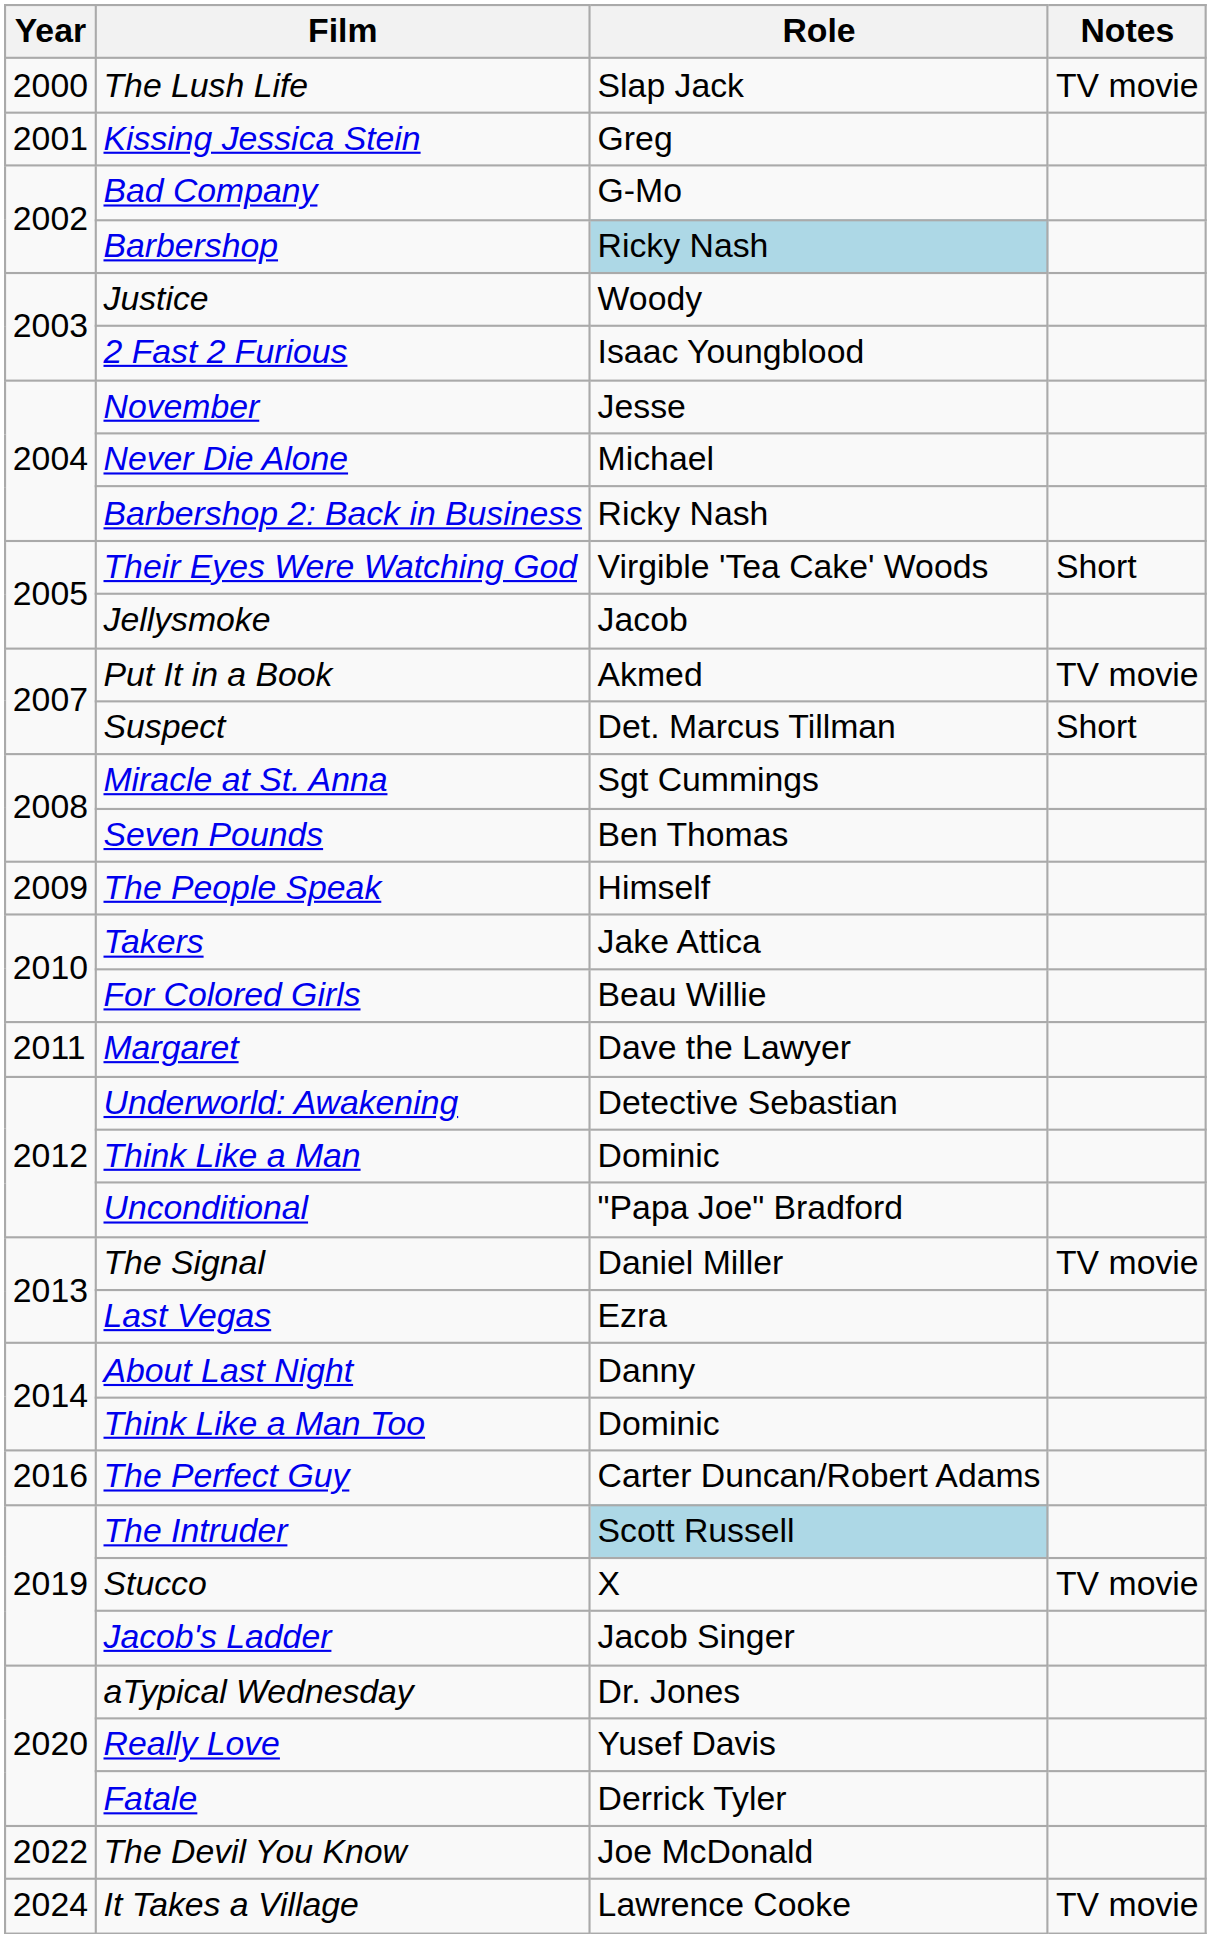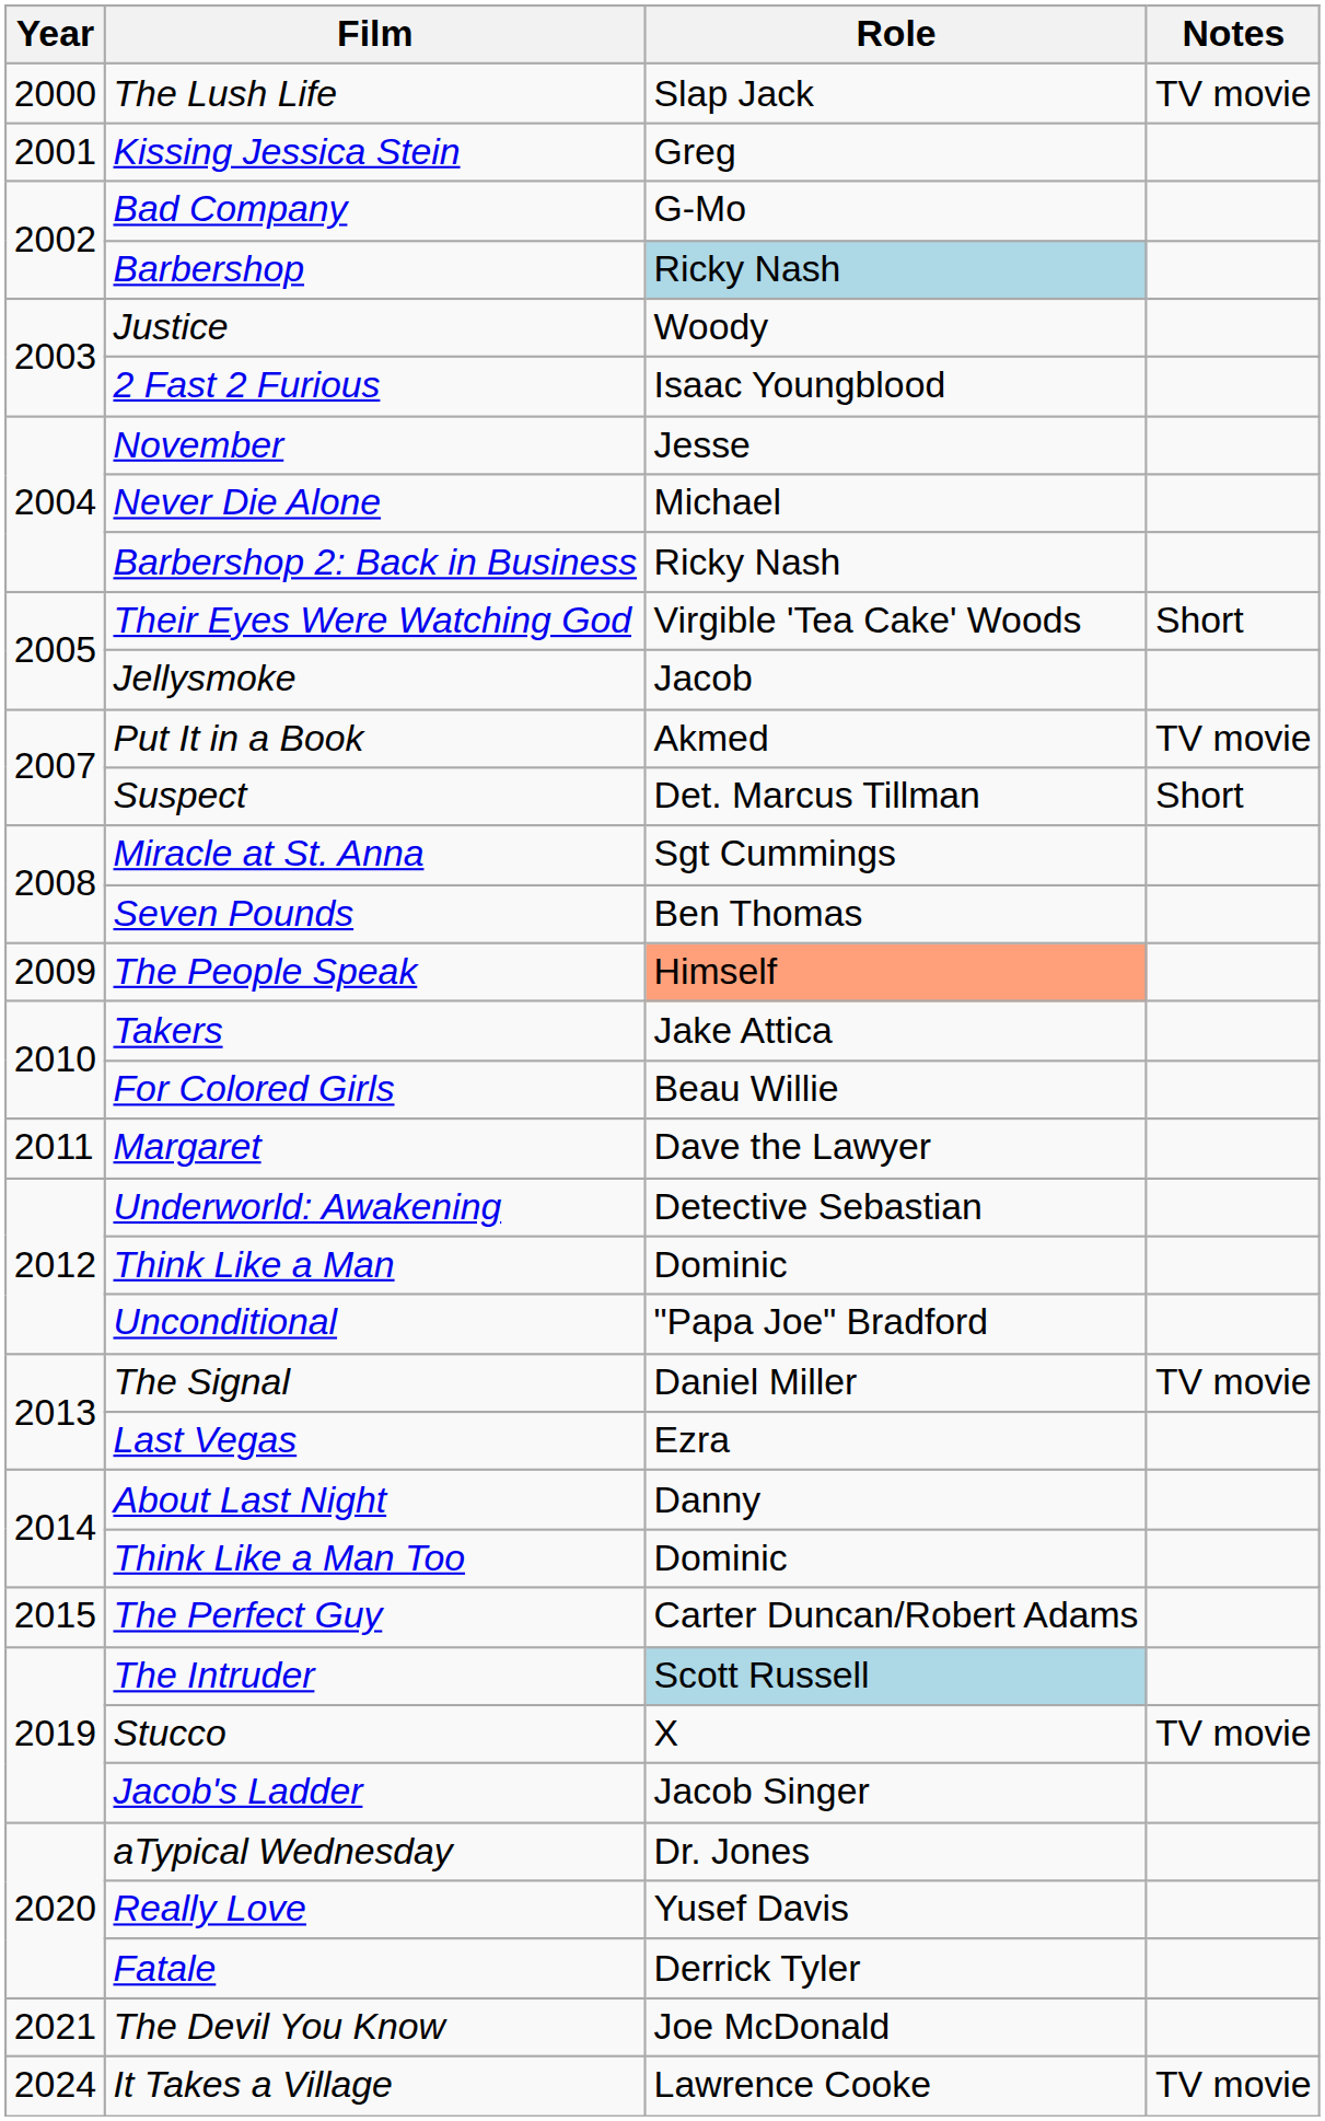 <table class="wikitable sortable">
 <tr>
 <th>Year</th>
 <th>Film</th>
 <th>Role</th>
 <th>Notes</th>
 </tr>
 <tr>
 <td>2000</td>
 <td><em>The Lush Life</em></td>
 <td>Slap Jack</td>
 <td>TV movie</td>
 </tr>
 <tr>
 <td>2001</td>
 <td><em><a href='#'>Kissing Jessica Stein</a></em></td>
 <td>Greg</td>
 <td></td>
 </tr>
 <tr>
 <td rowspan="2">2002</td>
 <td><em><a href='#'>Bad Company</a></em></td>
 <td>G-Mo</td>
 <td></td>
 </tr>
 <tr>
 <td><em><a href='#'>Barbershop</a></em></td>
 <td style="background: lightblue;">Ricky Nash</td>
 <td></td>
 </tr>
 <tr>
 <td rowspan="2">2003</td>
 <td><em>Justice</em></td>
 <td>Woody</td>
 <td></td>
 </tr>
 <tr>
 <td><em><a href='#'>2 Fast 2 Furious</a></em></td>
 <td>Isaac Youngblood</td>
 <td></td>
 </tr>
 <tr>
 <td rowspan="3">2004</td>
 <td><em><a href='#'>November</a></em></td>
 <td>Jesse</td>
 <td></td>
 </tr>
 <tr>
 <td><em><a href='#'>Never Die Alone</a></em></td>
 <td>Michael</td>
 <td></td>
 </tr>
 <tr>
 <td><em><a href='#'>Barbershop 2: Back in Business</a></em></td>
 <td>Ricky Nash</td>
 <td></td>
 </tr>
 <tr>
 <td rowspan="2">2005</td>
 <td><em><a href='#'>Their Eyes Were Watching God</a></em></td>
 <td>Virgible 'Tea Cake' Woods</td>
 <td>Short</td>
 </tr>
 <tr>
 <td><em>Jellysmoke</em></td>
 <td>Jacob</td>
 <td></td>
 </tr>
 <tr>
 <td rowspan="2">2007</td>
 <td><em>Put It in a Book</em></td>
 <td>Akmed</td>
 <td>TV movie</td>
 </tr>
 <tr>
 <td><em>Suspect</em></td>
 <td>Det. Marcus Tillman</td>
 <td>Short</td>
 </tr>
 <tr>
 <td rowspan="2">2008</td>
 <td><em><a href='#'>Miracle at St. Anna</a></em></td>
 <td>Sgt Cummings</td>
 <td></td>
 </tr>
 <tr>
 <td><em><a href='#'>Seven Pounds</a></em></td>
 <td>Ben Thomas</td>
 <td></td>
 </tr>
 <tr>
 <td>2009</td>
 <td><em><a href='#'>The People Speak</a></em></td>
-<td>Himself</td>
+<td style="background: lightsalmon;">Himself</td>
 <td></td>
 </tr>
 <tr>
 <td rowspan="2">2010</td>
 <td><em><a href='#'>Takers</a></em></td>
 <td>Jake Attica</td>
 <td></td>
 </tr>
 <tr>
 <td><em><a href='#'>For Colored Girls</a></em></td>
 <td>Beau Willie</td>
 <td></td>
 </tr>
 <tr>
 <td>2011</td>
 <td><em><a href='#'>Margaret</a></em></td>
 <td>Dave the Lawyer</td>
 <td></td>
 </tr>
 <tr>
 <td rowspan="3">2012</td>
 <td><em><a href='#'>Underworld: Awakening</a></em></td>
 <td>Detective Sebastian</td>
 <td></td>
 </tr>
 <tr>
 <td><em><a href='#'>Think Like a Man</a></em></td>
 <td>Dominic</td>
 <td></td>
 </tr>
 <tr>
 <td><em><a href='#'>Unconditional</a></em></td>
 <td>"Papa Joe" Bradford</td>
 <td></td>
 </tr>
 <tr>
 <td rowspan="2">2013</td>
 <td><em>The Signal</em></td>
 <td>Daniel Miller</td>
 <td>TV movie</td>
 </tr>
 <tr>
 <td><em><a href='#'>Last Vegas</a></em></td>
 <td>Ezra</td>
 <td></td>
 </tr>
 <tr>
 <td rowspan="2">2014</td>
 <td><em><a href='#'>About Last Night</a></em></td>
 <td>Danny</td>
 <td></td>
 </tr>
 <tr>
 <td><em><a href='#'>Think Like a Man Too</a></em></td>
 <td>Dominic</td>
 <td></td>
 </tr>
 <tr>
-<td>2016</td>
+<td>2015</td>
 <td><em><a href='#'>The Perfect Guy</a></em></td>
 <td>Carter Duncan/Robert Adams</td>
 <td></td>
 </tr>
 <tr>
 <td rowspan="3">2019</td>
 <td><em><a href='#'>The Intruder</a></em></td>
 <td style="background: lightblue;">Scott Russell</td>
 <td></td>
 </tr>
 <tr>
 <td><em>Stucco</em></td>
 <td>X</td>
 <td>TV movie</td>
 </tr>
 <tr>
 <td><em><a href='#'>Jacob's Ladder</a></em></td>
 <td>Jacob Singer</td>
 <td></td>
 </tr>
 <tr>
 <td rowspan="3">2020</td>
 <td><em>aTypical Wednesday</em></td>
 <td>Dr. Jones</td>
 <td></td>
 </tr>
 <tr>
 <td><em><a href='#'>Really Love</a></em></td>
 <td>Yusef Davis</td>
 <td></td>
 </tr>
 <tr>
 <td><em><a href='#'>Fatale</a></em></td>
 <td>Derrick Tyler</td>
 <td></td>
 </tr>
 <tr>
-<td>2022</td>
+<td>2021</td>
 <td><em>The Devil You Know</em></td>
 <td>Joe McDonald</td>
 <td></td>
 </tr>
 <tr>
 <td>2024</td>
 <td><em>It Takes a Village</em></td>
 <td>Lawrence Cooke</td>
 <td>TV movie</td>
 </tr>
 </table>
